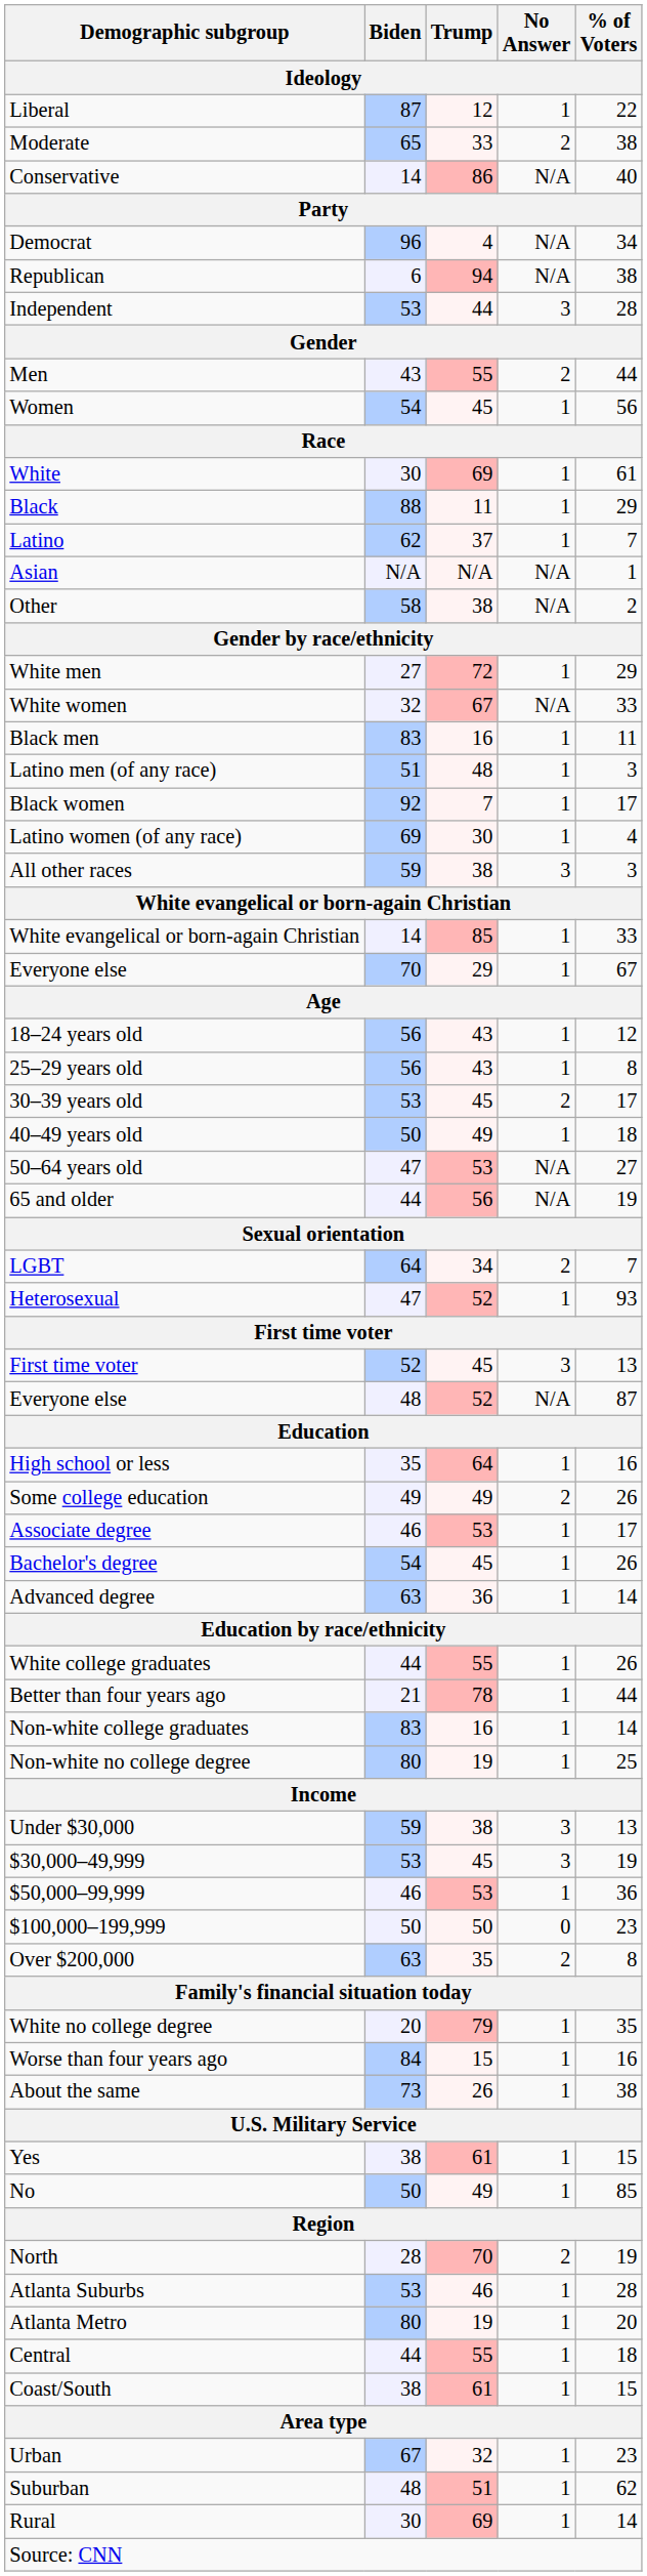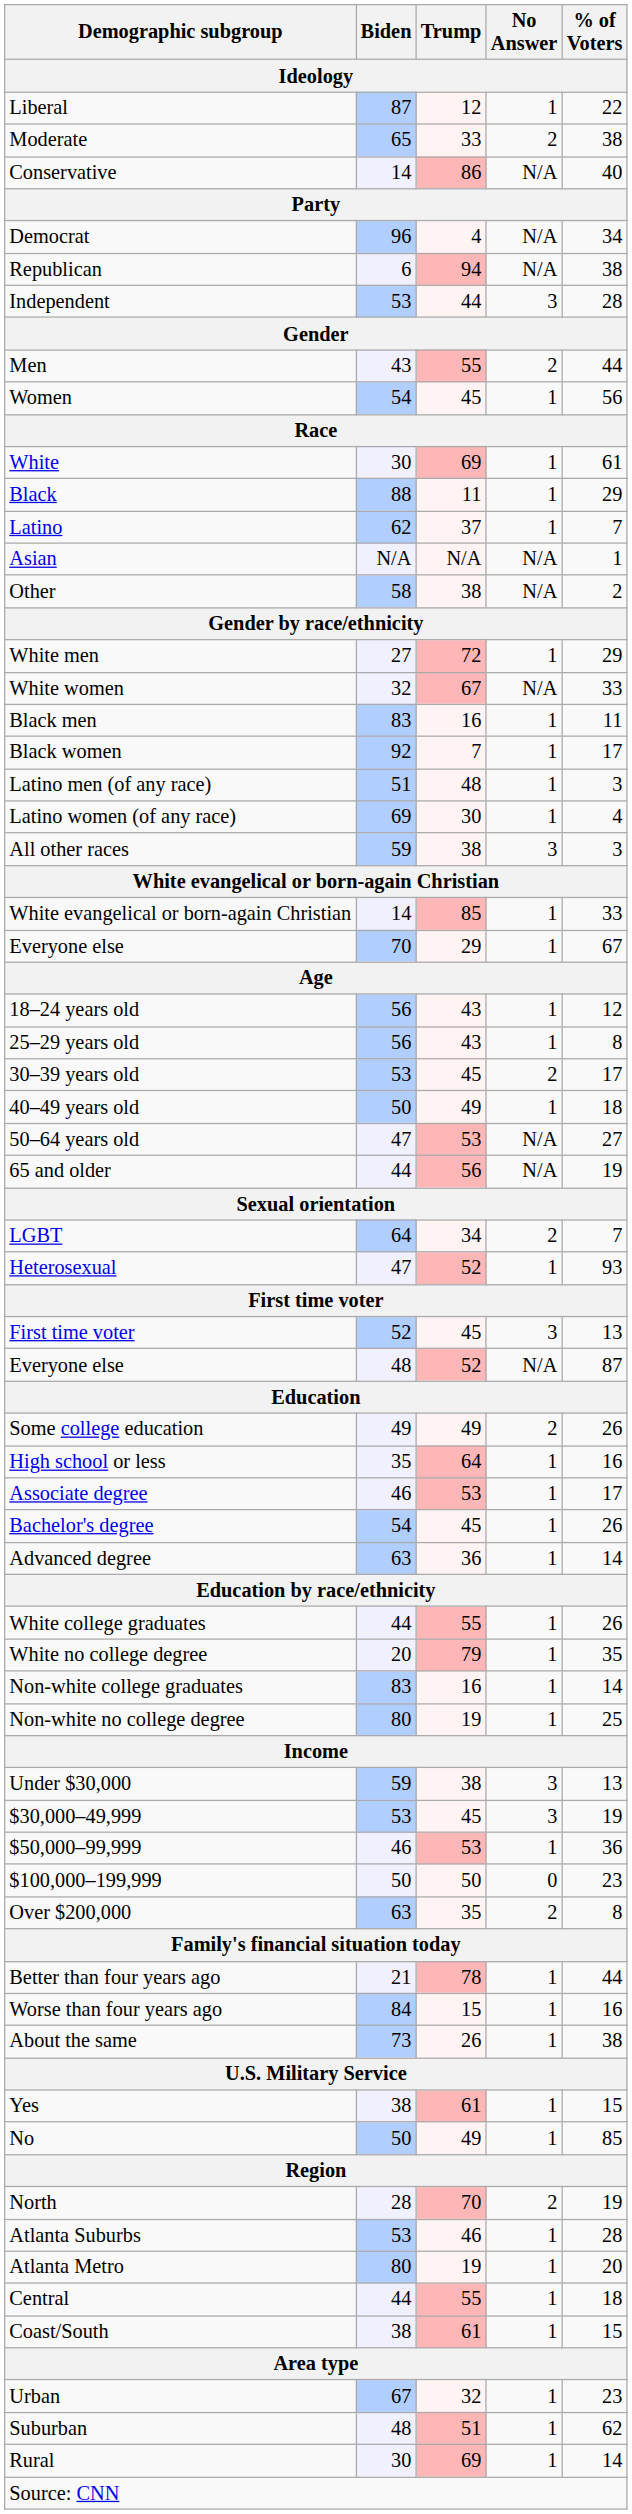 <table class="wikitable">
 <tr>
 <th>Demographic subgroup</th>
 <th>Biden</th>
 <th>Trump</th>
 <th>No<br>Answer</th>
 <th>% of<br>Voters</th>
 </tr>
 <tr>
 <th colspan="5">Ideology</th>
 </tr>
 <tr>
 <td>Liberal</td>
 <td style="text-align:right; background:#b0ceff;">87</td>
 <td style="text-align:right; background:#fff3f3;">12</td>
 <td style="text-align:right;">1</td>
 <td style="text-align:right;">22</td>
 </tr>
 <tr>
 <td>Moderate</td>
 <td style="text-align:right; background:#b0ceff;">65</td>
 <td style="text-align:right; background:#fff3f3;">33</td>
 <td style="text-align:right;">2</td>
 <td style="text-align:right;">38</td>
 </tr>
 <tr>
 <td>Conservative</td>
 <td style="text-align:right; background:#f0f0ff;">14</td>
 <td style="text-align:right; background:#ffb6b6;">86</td>
 <td style="text-align:right;">N/A</td>
 <td style="text-align:right;">40</td>
 </tr>
 <tr>
 <th colspan="5">Party</th>
 </tr>
 <tr>
 <td>Democrat</td>
 <td style="text-align:right; background:#b0ceff;">96</td>
 <td style="text-align:right; background:#fff3f3;">4</td>
 <td style="text-align:right;">N/A</td>
 <td style="text-align:right;">34</td>
 </tr>
 <tr>
 <td>Republican</td>
 <td style="text-align:right; background:#f0f0ff;">6</td>
 <td style="text-align:right; background:#ffb6b6;">94</td>
 <td style="text-align:right;">N/A</td>
 <td style="text-align:right;">38</td>
 </tr>
 <tr>
 <td>Independent</td>
 <td style="text-align:right; background:#b0ceff;">53</td>
 <td style="text-align:right; background:#fff3f3;">44</td>
 <td style="text-align:right;">3</td>
 <td style="text-align:right;">28</td>
 </tr>
 <tr>
 <th colspan="5">Gender</th>
 </tr>
 <tr>
 <td>Men</td>
 <td style="text-align:right; background:#f0f0ff;">43</td>
 <td style="text-align:right; background:#ffb6b6;">55</td>
 <td style="text-align:right;">2</td>
 <td style="text-align:right;">44</td>
 </tr>
 <tr>
 <td>Women</td>
 <td style="text-align:right; background:#b0ceff;">54</td>
 <td style="text-align:right; background:#fff3f3;">45</td>
 <td style="text-align:right;">1</td>
 <td style="text-align:right;">56</td>
 </tr>
 <tr>
 <th colspan="5">Race</th>
 </tr>
 <tr>
 <td><a href='#'>White</a></td>
 <td style="text-align:right; background:#f0f0ff;">30</td>
 <td style="text-align:right; background:#ffb6b6;">69</td>
 <td style="text-align:right;">1</td>
 <td style="text-align:right;">61</td>
 </tr>
 <tr>
 <td><a href='#'>Black</a></td>
 <td style="text-align:right; background:#b0ceff;">88</td>
 <td style="text-align:right; background:#fff3f3;">11</td>
 <td style="text-align:right;">1</td>
 <td style="text-align:right;">29</td>
 </tr>
 <tr>
 <td><a href='#'>Latino</a></td>
 <td style="text-align:right; background:#b0ceff;">62</td>
 <td style="text-align:right; background:#fff3f3;">37</td>
 <td style="text-align:right;">1</td>
 <td style="text-align:right;">7</td>
 </tr>
 <tr>
 <td><a href='#'>Asian</a></td>
 <td style="text-align:right; background:#f0f0ff;">N/A</td>
 <td style="text-align:right; background:#fff3f3;">N/A</td>
 <td style="text-align:right;">N/A</td>
 <td style="text-align:right;">1</td>
 </tr>
 <tr>
 <td>Other</td>
 <td style="text-align:right; background:#b0ceff;">58</td>
 <td style="text-align:right; background:#fff3f3;">38</td>
 <td style="text-align:right;">N/A</td>
 <td style="text-align:right;">2</td>
 </tr>
 <tr>
 <th colspan=5>Gender by race/ethnicity</th>
 </tr>
 <tr>
 <td>White men</td>
 <td style="text-align:right; background:#f0f0ff;">27</td>
 <td style="text-align:right; background:#ffb6b6;">72</td>
 <td style="text-align:right;">1</td>
 <td style="text-align:right;">29</td>
 </tr>
 <tr>
 <td>White women</td>
 <td style="text-align:right; background:#f0f0ff;">32</td>
 <td style="text-align:right; background:#ffb6b6;">67</td>
 <td style="text-align:right;">N/A</td>
 <td style="text-align:right;">33</td>
 </tr>
 <tr>
 <td>Black men</td>
 <td style="text-align:right; background:#b0ceff;">83</td>
 <td style="text-align:right; background:#fff3f3;">16</td>
 <td style="text-align:right;">1</td>
 <td style="text-align:right;">11</td>
 </tr>
 <tr>
+<td>Black women</td>
+<td style="text-align:right; background:#b0ceff;">92</td>
+<td style="text-align:right; background:#fff3f3;">7</td>
+<td style="text-align:right;">1</td>
+<td style="text-align:right;">17</td>
+</tr>
+<tr>
 <td>Latino men (of any race)</td>
 <td style="text-align:right; background:#b0ceff;">51</td>
 <td style="text-align:right; background:#fff3f3;">48</td>
 <td style="text-align:right;">1</td>
 <td style="text-align:right;">3</td>
-</tr>
-<tr>
-<td>Black women</td>
-<td style="text-align:right; background:#b0ceff;">92</td>
-<td style="text-align:right; background:#fff3f3;">7</td>
-<td style="text-align:right;">1</td>
-<td style="text-align:right;">17</td>
 </tr>
 <tr>
 <td>Latino women (of any race)</td>
 <td style="text-align:right; background:#b0ceff;">69</td>
 <td style="text-align:right; background:#fff3f3;">30</td>
 <td style="text-align:right;">1</td>
 <td style="text-align:right;">4</td>
 </tr>
 <tr>
 <td>All other races</td>
 <td style="text-align:right; background:#b0ceff;">59</td>
 <td style="text-align:right; background:#fff3f3;">38</td>
 <td style="text-align:right;">3</td>
 <td style="text-align:right;">3</td>
 </tr>
 <tr>
 <th colspan=5>White evangelical or born-again Christian</th>
 </tr>
 <tr>
 <td>White evangelical or born-again Christian</td>
 <td style="text-align:right; background:#f0f0ff;">14</td>
 <td style="text-align:right; background:#ffb6b6;">85</td>
 <td style="text-align:right;">1</td>
 <td style="text-align:right;">33</td>
 </tr>
 <tr>
 <td>Everyone else</td>
 <td style="text-align:right; background:#b0ceff;">70</td>
 <td style="text-align:right; background:#fff3f3;">29</td>
 <td style="text-align:right;">1</td>
 <td style="text-align:right;">67</td>
 </tr>
 <tr>
 <th colspan="5">Age</th>
 </tr>
 <tr>
 <td>18–24 years old</td>
 <td style="text-align:right; background:#b0ceff;">56</td>
 <td style="text-align:right; background:#fff3f3;">43</td>
 <td style="text-align:right;">1</td>
 <td style="text-align:right;">12</td>
 </tr>
 <tr>
 <td>25–29 years old</td>
 <td style="text-align:right; background:#b0ceff;">56</td>
 <td style="text-align:right; background:#fff3f3;">43</td>
 <td style="text-align:right;">1</td>
 <td style="text-align:right;">8</td>
 </tr>
 <tr>
 <td>30–39 years old</td>
 <td style="text-align:right; background:#b0ceff;">53</td>
 <td style="text-align:right; background:#fff3f3;">45</td>
 <td style="text-align:right;">2</td>
 <td style="text-align:right;">17</td>
 </tr>
 <tr>
 <td>40–49 years old</td>
 <td style="text-align:right; background:#b0ceff;">50</td>
 <td style="text-align:right; background:#fff3f3;">49</td>
 <td style="text-align:right;">1</td>
 <td style="text-align:right;">18</td>
 </tr>
 <tr>
 <td>50–64 years old</td>
 <td style="text-align:right; background:#f0f0ff;">47</td>
 <td style="text-align:right; background:#ffb6b6;">53</td>
 <td style="text-align:right;">N/A</td>
 <td style="text-align:right;">27</td>
 </tr>
 <tr>
 <td>65 and older</td>
 <td style="text-align:right; background:#f0f0ff;">44</td>
 <td style="text-align:right; background:#ffb6b6;">56</td>
 <td style="text-align:right;">N/A</td>
 <td style="text-align:right;">19</td>
 </tr>
 <tr>
 <th colspan=5>Sexual orientation</th>
 </tr>
 <tr>
 <td><a href='#'>LGBT</a></td>
 <td style="text-align:right; background:#b0ceff;">64</td>
 <td style="text-align:right; background:#fff3f3;">34</td>
 <td style="text-align:right;">2</td>
 <td style="text-align:right;">7</td>
 </tr>
 <tr>
 <td><a href='#'>Heterosexual</a></td>
 <td style="text-align:right; background:#f0f0ff;">47</td>
 <td style="text-align:right; background:#ffb6b6;">52</td>
 <td style="text-align:right;">1</td>
 <td style="text-align:right;">93</td>
 </tr>
 <tr>
 <th colspan=5>First time voter</th>
 </tr>
 <tr>
 <td><a href='#'>First time voter</a></td>
 <td style="text-align:right; background:#b0ceff;">52</td>
 <td style="text-align:right; background:#fff3f3;">45</td>
 <td style="text-align:right;">3</td>
 <td style="text-align:right;">13</td>
 </tr>
 <tr>
 <td>Everyone else</td>
 <td style="text-align:right; background:#f0f0ff;">48</td>
 <td style="text-align:right; background:#ffb6b6;">52</td>
 <td style="text-align:right;">N/A</td>
 <td style="text-align:right;">87</td>
 </tr>
 <tr>
 <th colspan="5">Education</th>
 </tr>
 <tr>
+<td>Some <a href='#'>college</a> education</td>
+<td style="text-align:right; background:#f0f0ff;">49</td>
+<td style="text-align:right; background:#fff3f3;">49</td>
+<td style="text-align:right;">2</td>
+<td style="text-align:right;">26</td>
+</tr>
+<tr>
 <td><a href='#'>High school</a> or less</td>
 <td style="text-align:right; background:#f0f0ff;">35</td>
 <td style="text-align:right; background:#ffb6b6;">64</td>
 <td style="text-align:right;">1</td>
 <td style="text-align:right;">16</td>
-</tr>
-<tr>
-<td>Some <a href='#'>college</a> education</td>
-<td style="text-align:right; background:#f0f0ff;">49</td>
-<td style="text-align:right; background:#fff3f3;">49</td>
-<td style="text-align:right;">2</td>
-<td style="text-align:right;">26</td>
 </tr>
 <tr>
 <td><a href='#'>Associate degree</a></td>
 <td style="text-align:right; background:#f0f0ff;">46</td>
 <td style="text-align:right; background:#ffb6b6;">53</td>
 <td style="text-align:right;">1</td>
 <td style="text-align:right;">17</td>
 </tr>
 <tr>
 <td><a href='#'>Bachelor's degree</a></td>
 <td style="text-align:right; background:#b0ceff;">54</td>
 <td style="text-align:right; background:#fff3f3;">45</td>
 <td style="text-align:right;">1</td>
 <td style="text-align:right;">26</td>
 </tr>
 <tr>
 <td>Advanced degree</td>
 <td style="text-align:right; background:#b0ceff;">63</td>
 <td style="text-align:right; background:#fff3f3;">36</td>
 <td style="text-align:right;">1</td>
 <td style="text-align:right;">14</td>
 </tr>
 <tr>
 <th colspan=5>Education by race/ethnicity</th>
 </tr>
 <tr>
 <td>White college graduates</td>
 <td style="text-align:right; background:#f0f0ff;">44</td>
 <td style="text-align:right; background:#ffb6b6;">55</td>
 <td style="text-align:right;">1</td>
 <td style="text-align:right;">26</td>
 </tr>
 <tr>
-<td>Better than four years ago</td>
-<td style="text-align:right; background:#f0f0ff;">21</td>
-<td style="text-align:right; background:#ffb6b6;">78</td>
+<td>White no college degree</td>
+<td style="text-align:right; background:#f0f0ff;">20</td>
+<td style="text-align:right; background:#ffb6b6;">79</td>
 <td style="text-align:right;">1</td>
-<td style="text-align:right;">44</td>
+<td style="text-align:right;">35</td>
 </tr>
 <tr>
 <td>Non-white college graduates</td>
 <td style="text-align:right; background:#b0ceff;">83</td>
 <td style="text-align:right; background:#fff3f3;">16</td>
 <td style="text-align:right;">1</td>
 <td style="text-align:right;">14</td>
 </tr>
 <tr>
 <td>Non-white no college degree</td>
 <td style="text-align:right; background:#b0ceff;">80</td>
 <td style="text-align:right; background:#fff3f3;">19</td>
 <td style="text-align:right;">1</td>
 <td style="text-align:right;">25</td>
 </tr>
 <tr>
 <th colspan=5>Income</th>
 </tr>
 <tr>
 <td>Under $30,000</td>
 <td style="text-align:right; background:#b0ceff;">59</td>
 <td style="text-align:right; background:#fff3f3;">38</td>
 <td style="text-align:right;">3</td>
 <td style="text-align:right;">13</td>
 </tr>
 <tr>
 <td>$30,000–49,999</td>
 <td style="text-align:right; background:#b0ceff;">53</td>
 <td style="text-align:right; background:#fff3f3;">45</td>
 <td style="text-align:right;">3</td>
 <td style="text-align:right;">19</td>
 </tr>
 <tr>
 <td>$50,000–99,999</td>
 <td style="text-align:right; background:#f0f0ff;">46</td>
 <td style="text-align:right; background:#ffb6b6;">53</td>
 <td style="text-align:right;">1</td>
 <td style="text-align:right;">36</td>
 </tr>
 <tr>
 <td>$100,000–199,999</td>
 <td style="text-align:right; background:#f0f0ff;">50</td>
 <td style="text-align:right; background:#fff3f3;">50</td>
 <td style="text-align:right;">0</td>
 <td style="text-align:right;">23</td>
 </tr>
 <tr>
 <td>Over $200,000</td>
 <td style="text-align:right; background:#b0ceff;">63</td>
 <td style="text-align:right; background:#fff3f3;">35</td>
 <td style="text-align:right;">2</td>
 <td style="text-align:right;">8</td>
 </tr>
 <tr>
 <th colspan="5">Family's financial situation today</th>
 </tr>
 <tr>
-<td>White no college degree</td>
-<td style="text-align:right; background:#f0f0ff;">20</td>
-<td style="text-align:right; background:#ffb6b6;">79</td>
+<td>Better than four years ago</td>
+<td style="text-align:right; background:#f0f0ff;">21</td>
+<td style="text-align:right; background:#ffb6b6;">78</td>
 <td style="text-align:right;">1</td>
-<td style="text-align:right;">35</td>
+<td style="text-align:right;">44</td>
 </tr>
 <tr>
 <td>Worse than four years ago</td>
 <td style="text-align:right; background:#b0ceff;">84</td>
 <td style="text-align:right; background:#fff3f3;">15</td>
 <td style="text-align:right;">1</td>
 <td style="text-align:right;">16</td>
 </tr>
 <tr>
 <td>About the same</td>
 <td style="text-align:right; background:#b0ceff;">73</td>
 <td style="text-align:right; background:#fff3f3;">26</td>
 <td style="text-align:right;">1</td>
 <td style="text-align:right;">38</td>
 </tr>
 <tr>
 <th colspan="5">U.S. Military Service</th>
 </tr>
 <tr>
 <td>Yes</td>
 <td style="text-align:right; background:#f0f0ff;">38</td>
 <td style="text-align:right; background:#ffb6b6;">61</td>
 <td style="text-align:right;">1</td>
 <td style="text-align:right;">15</td>
 </tr>
 <tr>
 <td>No</td>
 <td style="text-align:right; background:#b0ceff;">50</td>
 <td style="text-align:right; background:#fff3f3;">49</td>
 <td style="text-align:right;">1</td>
 <td style="text-align:right;">85</td>
 </tr>
 <tr>
 <th colspan="5">Region</th>
 </tr>
 <tr>
 <td>North</td>
 <td style="text-align:right; background:#f0f0ff;">28</td>
 <td style="text-align:right; background:#ffb6b6;">70</td>
 <td style="text-align:right;">2</td>
 <td style="text-align:right;">19</td>
 </tr>
 <tr>
 <td>Atlanta Suburbs</td>
 <td style="text-align:right; background:#b0ceff;">53</td>
 <td style="text-align:right; background:#fff3f3;">46</td>
 <td style="text-align:right;">1</td>
 <td style="text-align:right;">28</td>
 </tr>
 <tr>
 <td>Atlanta Metro</td>
 <td style="text-align:right; background:#b0ceff;">80</td>
 <td style="text-align:right; background:#fff3f3;">19</td>
 <td style="text-align:right;">1</td>
 <td style="text-align:right;">20</td>
 </tr>
 <tr>
 <td>Central</td>
 <td style="text-align:right; background:#f0f0ff;">44</td>
 <td style="text-align:right; background:#ffb6b6;">55</td>
 <td style="text-align:right;">1</td>
 <td style="text-align:right;">18</td>
 </tr>
 <tr>
 <td>Coast/South</td>
 <td style="text-align:right; background:#f0f0ff;">38</td>
 <td style="text-align:right; background:#ffb6b6;">61</td>
 <td style="text-align:right;">1</td>
 <td style="text-align:right;">15</td>
 </tr>
 <tr>
 <th colspan="5">Area type</th>
 </tr>
 <tr>
 <td>Urban</td>
 <td style="text-align:right; background:#b0ceff;">67</td>
 <td style="text-align:right; background:#fff3f3;">32</td>
 <td style="text-align:right;">1</td>
 <td style="text-align:right;">23</td>
 </tr>
 <tr>
 <td>Suburban</td>
 <td style="text-align:right; background:#f0f0ff;">48</td>
 <td style="text-align:right; background:#ffb6b6;">51</td>
 <td style="text-align:right;">1</td>
 <td style="text-align:right;">62</td>
 </tr>
 <tr>
 <td>Rural</td>
 <td style="text-align:right; background:#f0f0ff;">30</td>
 <td style="text-align:right; background:#ffb6b6;">69</td>
 <td style="text-align:right;">1</td>
 <td style="text-align:right;">14</td>
 </tr>
 <tr>
 <td colspan="5">Source: <a href='#'>CNN</a></td>
 </tr>
 </table>
